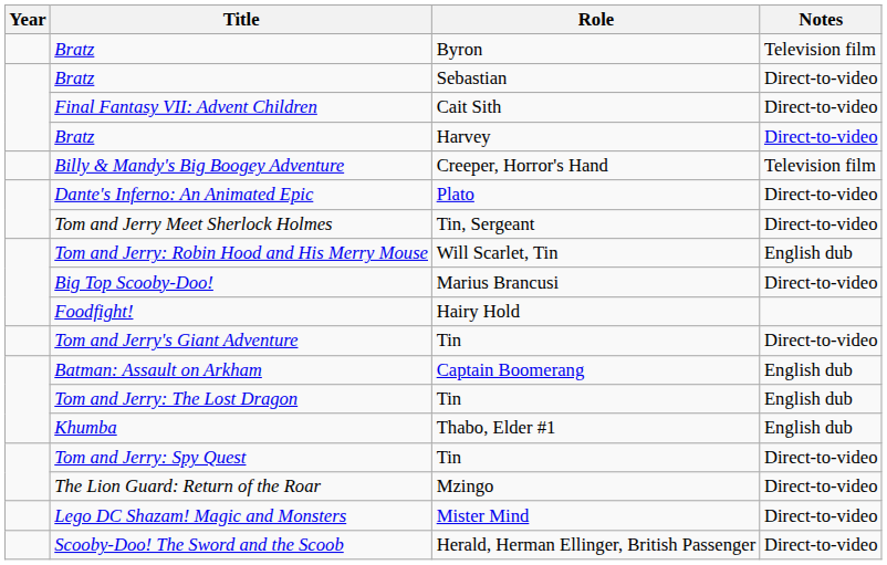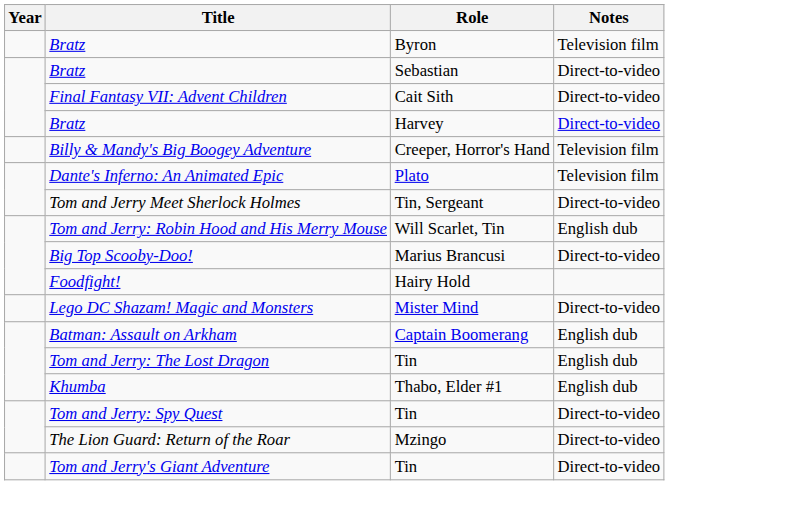 <table class="wikitable sortable">
 <tr>
 <th>Year</th>
 <th>Title</th>
 <th>Role</th>
 <th class="unsortable">Notes</th>
 </tr>
 <tr>
 <td></td>
 <td><em><a href='#'>Bratz</a></em></td>
 <td>Byron</td>
 <td>Television film</td>
 </tr>
 <tr>
 <td rowspan="3"></td>
 <td><em><a href='#'>Bratz</a></em></td>
 <td>Sebastian</td>
 <td>Direct-to-video</td>
 </tr>
 <tr>
 <td><em><a href='#'>Final Fantasy VII: Advent Children</a></em></td>
 <td>Cait Sith</td>
 <td>Direct-to-video</td>
 </tr>
 <tr>
 <td><em><a href='#'>Bratz</a></em></td>
 <td>Harvey</td>
 <td><a href='#'>Direct-to-video</a></td>
 </tr>
 <tr>
 <td></td>
 <td><em><a href='#'>Billy & Mandy's Big Boogey Adventure</a></em></td>
 <td>Creeper, Horror's Hand</td>
 <td>Television film</td>
 </tr>
 <tr>
 <td rowspan="2"></td>
 <td><em><a href='#'>Dante's Inferno: An Animated Epic</a></em></td>
 <td><a href='#'>Plato</a></td>
-<td>Direct-to-video</td>
+<td>Television film</td>
 </tr>
 <tr>
 <td><em>Tom and Jerry Meet Sherlock Holmes</em></td>
 <td>Tin, Sergeant</td>
 <td>Direct-to-video</td>
 </tr>
 <tr>
 <td rowspan="3"></td>
 <td><em><a href='#'>Tom and Jerry: Robin Hood and His Merry Mouse</a></em></td>
 <td>Will Scarlet, Tin</td>
 <td>English dub</td>
 </tr>
 <tr>
 <td><em><a href='#'>Big Top Scooby-Doo!</a></em></td>
 <td>Marius Brancusi</td>
 <td>Direct-to-video</td>
 </tr>
 <tr>
 <td><em><a href='#'>Foodfight!</a></em></td>
 <td>Hairy Hold</td>
 <td></td>
 </tr>
 <tr>
 <td></td>
-<td><em><a href='#'>Tom and Jerry's Giant Adventure</a></em></td>
-<td>Tin</td>
+<td><em><a href='#'>Lego DC Shazam! Magic and Monsters</a></em></td>
+<td><a href='#'>Mister Mind</a></td>
 <td>Direct-to-video</td>
 </tr>
 <tr>
 <td rowspan="3"></td>
 <td><em><a href='#'>Batman: Assault on Arkham</a></em></td>
 <td><a href='#'>Captain Boomerang</a></td>
 <td>English dub</td>
 </tr>
 <tr>
 <td><em><a href='#'>Tom and Jerry: The Lost Dragon</a></em></td>
 <td>Tin</td>
 <td>English dub</td>
 </tr>
 <tr>
 <td><em><a href='#'>Khumba</a></em></td>
 <td>Thabo, Elder #1</td>
 <td>English dub</td>
 </tr>
 <tr>
 <td rowspan="2"></td>
 <td><em><a href='#'>Tom and Jerry: Spy Quest</a></em></td>
 <td>Tin</td>
 <td>Direct-to-video</td>
 </tr>
 <tr>
 <td><em>The Lion Guard: Return of the Roar</em></td>
 <td>Mzingo</td>
 <td>Direct-to-video</td>
 </tr>
 <tr>
 <td></td>
-<td><em><a href='#'>Lego DC Shazam! Magic and Monsters</a></em></td>
-<td><a href='#'>Mister Mind</a></td>
-<td>Direct-to-video</td>
-</tr>
-<tr>
-<td></td>
-<td><em><a href='#'>Scooby-Doo! The Sword and the Scoob</a></em></td>
-<td>Herald, Herman Ellinger, British Passenger</td>
+<td><em><a href='#'>Tom and Jerry's Giant Adventure</a></em></td>
+<td>Tin</td>
 <td>Direct-to-video</td>
 </tr>
 </table>
